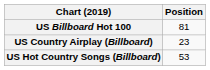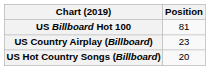 <table class="wikitable sortable plainrowheaders" style="text-align:center">
 <tr>
 <th scope="col">Chart (2019)</th>
 <th scope="col">Position</th>
 </tr>
 <tr>
 <th scope="row">US <em>Billboard</em> Hot 100</th>
 <td>81</td>
 </tr>
 <tr>
 <th scope="row">US Country Airplay (<em>Billboard</em>)</th>
 <td>23</td>
 </tr>
 <tr>
 <th scope="row">US Hot Country Songs (<em>Billboard</em>)</th>
-<td>53</td>
+<td>20</td>
 </tr>
 </table>
